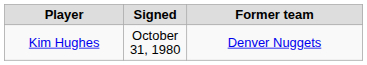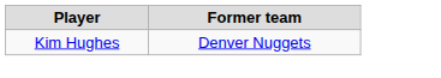 <table class="wikitable" style="text-align: center">
 <tr style="text-align:center; background:#ddd;">
 <td style="width:140px"><strong>Player</strong></td>
-<td style="width:70px"><strong>Signed</strong></td>
 <td style="width:210px"><strong>Former team</strong></td>
 </tr>
 <tr>
 <td><a href='#'>Kim Hughes</a></td>
-<td>October 31, 1980</td>
 <td><a href='#'>Denver Nuggets</a></td>
 </tr>
 </table>
